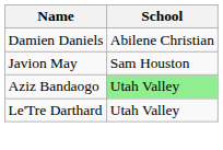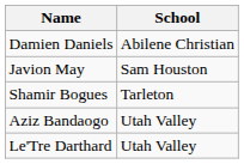 <table class="wikitable">
 <tr>
 <th>Name</th>
 <th>School</th>
 </tr>
 <tr>
 <td>Damien Daniels</td>
 <td>Abilene Christian</td>
 </tr>
 <tr>
 <td>Javion May</td>
 <td>Sam Houston</td>
 </tr>
 <tr>
+<td>Shamir Bogues</td>
+<td>Tarleton</td>
+</tr>
+<tr>
 <td>Aziz Bandaogo</td>
-<td style="background: lightgreen;">Utah Valley</td>
+<td>Utah Valley</td>
 </tr>
 <tr>
 <td>Le'Tre Darthard</td>
 <td>Utah Valley</td>
 </tr>
 </table>
